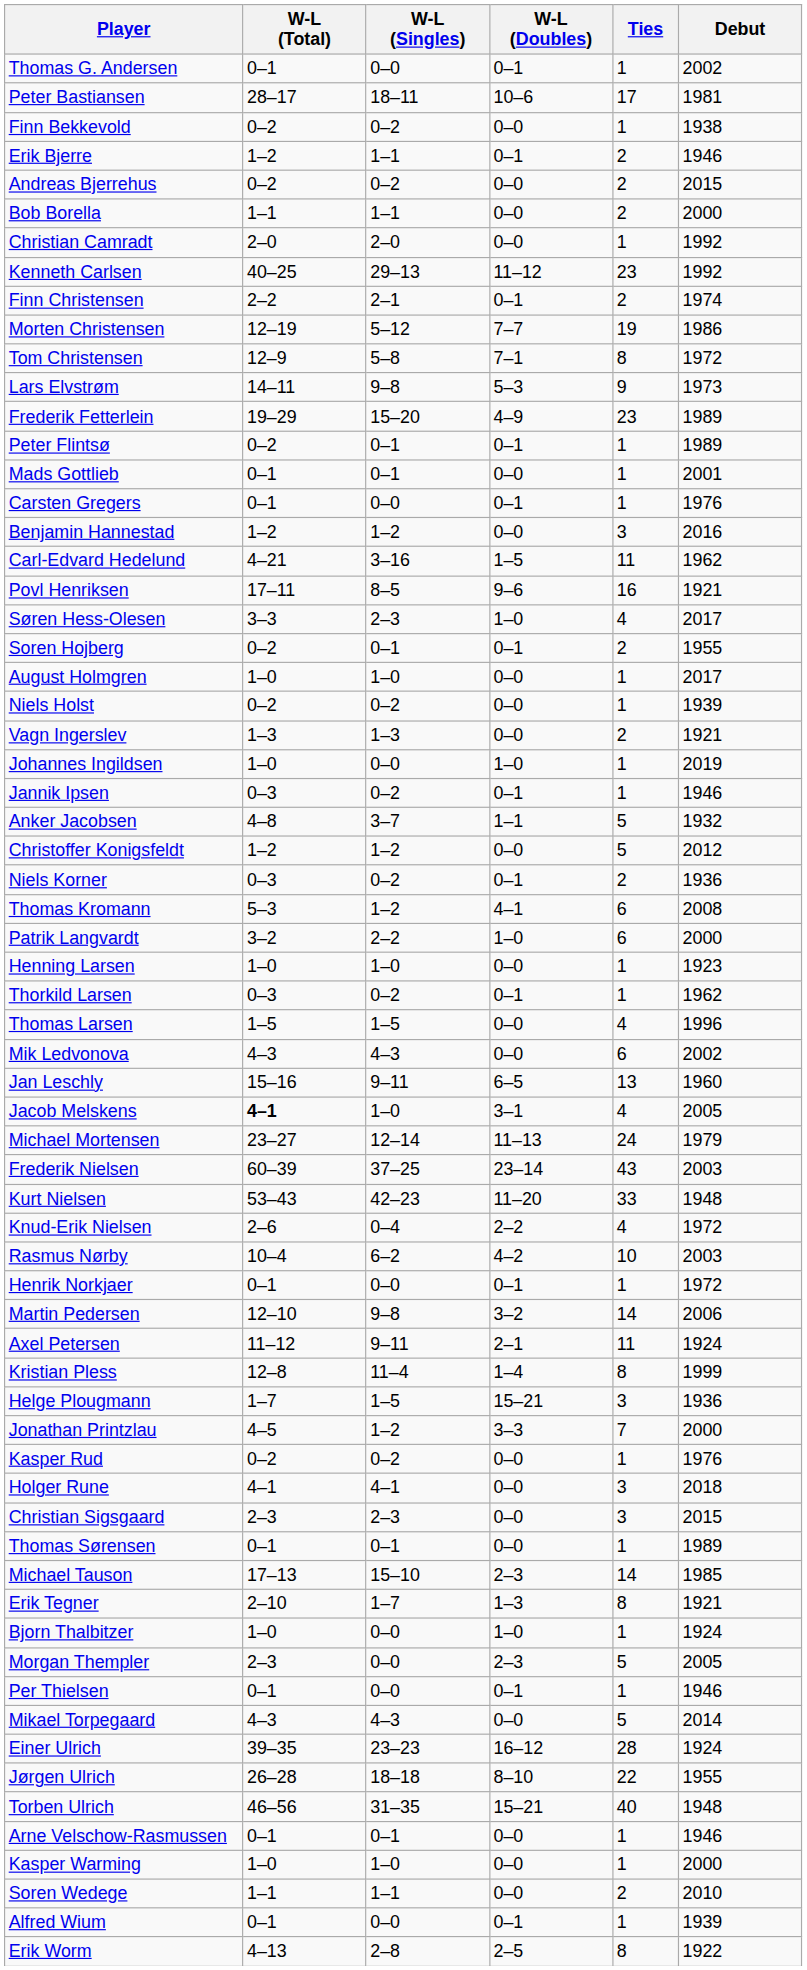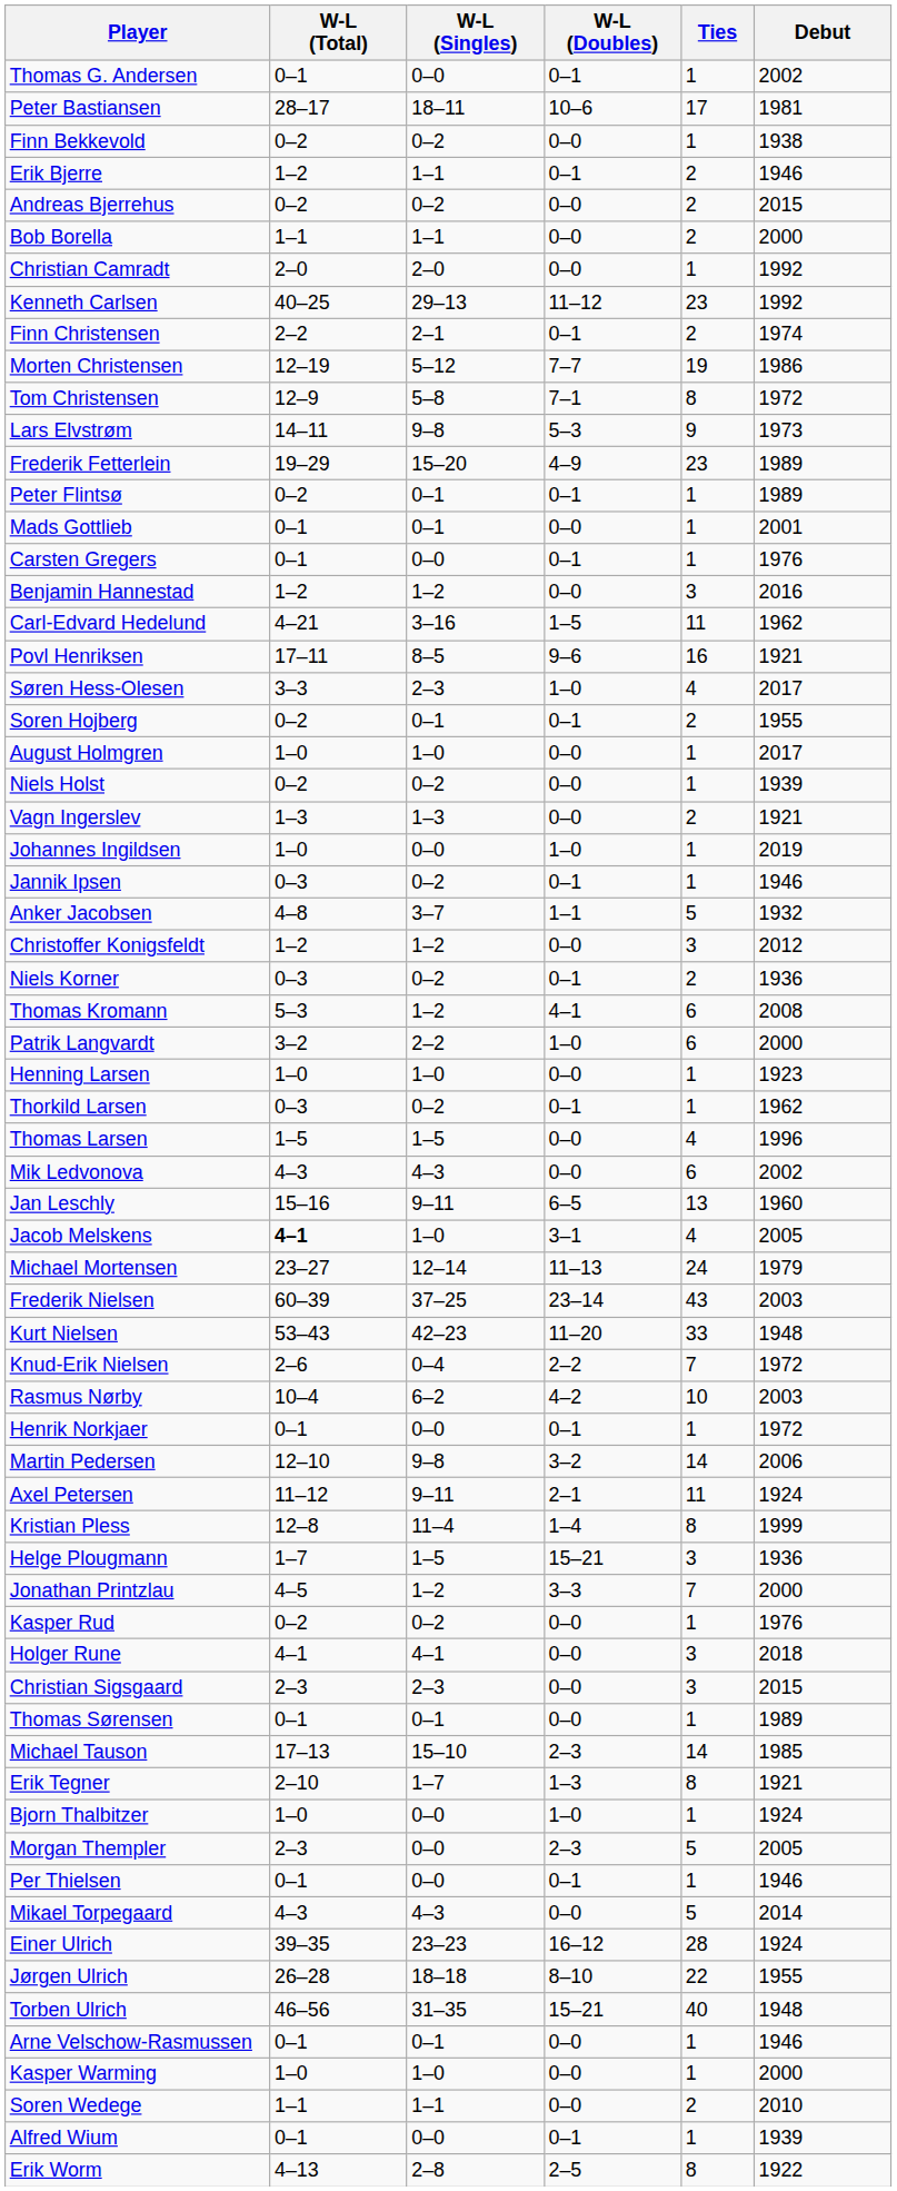 <table class="wikitable sortable" style=font-size:97%>
 <tr>
 <th width=200><a href='#'>Player</a></th>
 <th width=100>W-L<br>(Total)</th>
 <th width=100>W-L<br>(<a href='#'>Singles</a>)</th>
 <th width=100>W-L<br>(<a href='#'>Doubles</a>)</th>
 <th width=50><a href='#'>Ties</a></th>
 <th width=100>Debut</th>
 </tr>
 <tr>
 <td><a href='#'>Thomas G. Andersen</a></td>
 <td>0–1</td>
 <td>0–0</td>
 <td>0–1</td>
 <td>1</td>
 <td>2002</td>
 </tr>
 <tr>
 <td><a href='#'>Peter Bastiansen</a></td>
 <td>28–17</td>
 <td>18–11</td>
 <td>10–6</td>
 <td>17</td>
 <td>1981</td>
 </tr>
 <tr>
 <td><a href='#'>Finn Bekkevold</a></td>
 <td>0–2</td>
 <td>0–2</td>
 <td>0–0</td>
 <td>1</td>
 <td>1938</td>
 </tr>
 <tr>
 <td><a href='#'>Erik Bjerre</a></td>
 <td>1–2</td>
 <td>1–1</td>
 <td>0–1</td>
 <td>2</td>
 <td>1946</td>
 </tr>
 <tr>
 <td><a href='#'>Andreas Bjerrehus</a></td>
 <td>0–2</td>
 <td>0–2</td>
 <td>0–0</td>
 <td>2</td>
 <td>2015</td>
 </tr>
 <tr>
 <td><a href='#'>Bob Borella</a></td>
 <td>1–1</td>
 <td>1–1</td>
 <td>0–0</td>
 <td>2</td>
 <td>2000</td>
 </tr>
 <tr>
 <td><a href='#'>Christian Camradt</a></td>
 <td>2–0</td>
 <td>2–0</td>
 <td>0–0</td>
 <td>1</td>
 <td>1992</td>
 </tr>
 <tr>
 <td><a href='#'>Kenneth Carlsen</a></td>
 <td>40–25</td>
 <td>29–13</td>
 <td>11–12</td>
 <td>23</td>
 <td>1992</td>
 </tr>
 <tr>
 <td><a href='#'>Finn Christensen</a></td>
 <td>2–2</td>
 <td>2–1</td>
 <td>0–1</td>
 <td>2</td>
 <td>1974</td>
 </tr>
 <tr>
 <td><a href='#'>Morten Christensen</a></td>
 <td>12–19</td>
 <td>5–12</td>
 <td>7–7</td>
 <td>19</td>
 <td>1986</td>
 </tr>
 <tr>
 <td><a href='#'>Tom Christensen</a></td>
 <td>12–9</td>
 <td>5–8</td>
 <td>7–1</td>
 <td>8</td>
 <td>1972</td>
 </tr>
 <tr>
 <td><a href='#'>Lars Elvstrøm</a></td>
 <td>14–11</td>
 <td>9–8</td>
 <td>5–3</td>
 <td>9</td>
 <td>1973</td>
 </tr>
 <tr>
 <td><a href='#'>Frederik Fetterlein</a></td>
 <td>19–29</td>
 <td>15–20</td>
 <td>4–9</td>
 <td>23</td>
 <td>1989</td>
 </tr>
 <tr>
 <td><a href='#'>Peter Flintsø</a></td>
 <td>0–2</td>
 <td>0–1</td>
 <td>0–1</td>
 <td>1</td>
 <td>1989</td>
 </tr>
 <tr>
 <td><a href='#'>Mads Gottlieb</a></td>
 <td>0–1</td>
 <td>0–1</td>
 <td>0–0</td>
 <td>1</td>
 <td>2001</td>
 </tr>
 <tr>
 <td><a href='#'>Carsten Gregers</a></td>
 <td>0–1</td>
 <td>0–0</td>
 <td>0–1</td>
 <td>1</td>
 <td>1976</td>
 </tr>
 <tr>
 <td><a href='#'>Benjamin Hannestad</a></td>
 <td>1–2</td>
 <td>1–2</td>
 <td>0–0</td>
 <td>3</td>
 <td>2016</td>
 </tr>
 <tr>
 <td><a href='#'>Carl-Edvard Hedelund</a></td>
 <td>4–21</td>
 <td>3–16</td>
 <td>1–5</td>
 <td>11</td>
 <td>1962</td>
 </tr>
 <tr>
 <td><a href='#'>Povl Henriksen</a></td>
 <td>17–11</td>
 <td>8–5</td>
 <td>9–6</td>
 <td>16</td>
 <td>1921</td>
 </tr>
 <tr>
 <td><a href='#'>Søren Hess-Olesen</a></td>
 <td>3–3</td>
 <td>2–3</td>
 <td>1–0</td>
 <td>4</td>
 <td>2017</td>
 </tr>
 <tr>
 <td><a href='#'>Soren Hojberg</a></td>
 <td>0–2</td>
 <td>0–1</td>
 <td>0–1</td>
 <td>2</td>
 <td>1955</td>
 </tr>
 <tr>
 <td><a href='#'>August Holmgren</a></td>
 <td>1–0</td>
 <td>1–0</td>
 <td>0–0</td>
 <td>1</td>
 <td>2017</td>
 </tr>
 <tr>
 <td><a href='#'>Niels Holst</a></td>
 <td>0–2</td>
 <td>0–2</td>
 <td>0–0</td>
 <td>1</td>
 <td>1939</td>
 </tr>
 <tr>
 <td><a href='#'>Vagn Ingerslev</a></td>
 <td>1–3</td>
 <td>1–3</td>
 <td>0–0</td>
 <td>2</td>
 <td>1921</td>
 </tr>
 <tr>
 <td><a href='#'>Johannes Ingildsen</a></td>
 <td>1–0</td>
 <td>0–0</td>
 <td>1–0</td>
 <td>1</td>
 <td>2019</td>
 </tr>
 <tr>
 <td><a href='#'>Jannik Ipsen</a></td>
 <td>0–3</td>
 <td>0–2</td>
 <td>0–1</td>
 <td>1</td>
 <td>1946</td>
 </tr>
 <tr>
 <td><a href='#'>Anker Jacobsen</a></td>
 <td>4–8</td>
 <td>3–7</td>
 <td>1–1</td>
 <td>5</td>
 <td>1932</td>
 </tr>
 <tr>
 <td><a href='#'>Christoffer Konigsfeldt</a></td>
 <td>1–2</td>
 <td>1–2</td>
 <td>0–0</td>
-<td>5</td>
+<td>3</td>
 <td>2012</td>
 </tr>
 <tr>
 <td><a href='#'>Niels Korner</a></td>
 <td>0–3</td>
 <td>0–2</td>
 <td>0–1</td>
 <td>2</td>
 <td>1936</td>
 </tr>
 <tr>
 <td><a href='#'>Thomas Kromann</a></td>
 <td>5–3</td>
 <td>1–2</td>
 <td>4–1</td>
 <td>6</td>
 <td>2008</td>
 </tr>
 <tr>
 <td><a href='#'>Patrik Langvardt</a></td>
 <td>3–2</td>
 <td>2–2</td>
 <td>1–0</td>
 <td>6</td>
 <td>2000</td>
 </tr>
 <tr>
 <td><a href='#'>Henning Larsen</a></td>
 <td>1–0</td>
 <td>1–0</td>
 <td>0–0</td>
 <td>1</td>
 <td>1923</td>
 </tr>
 <tr>
 <td><a href='#'>Thorkild Larsen</a></td>
 <td>0–3</td>
 <td>0–2</td>
 <td>0–1</td>
 <td>1</td>
 <td>1962</td>
 </tr>
 <tr>
 <td><a href='#'>Thomas Larsen</a></td>
 <td>1–5</td>
 <td>1–5</td>
 <td>0–0</td>
 <td>4</td>
 <td>1996</td>
 </tr>
 <tr>
 <td><a href='#'>Mik Ledvonova</a></td>
 <td>4–3</td>
 <td>4–3</td>
 <td>0–0</td>
 <td>6</td>
 <td>2002</td>
 </tr>
 <tr>
 <td><a href='#'>Jan Leschly</a></td>
 <td>15–16</td>
 <td>9–11</td>
 <td>6–5</td>
 <td>13</td>
 <td>1960</td>
 </tr>
 <tr>
 <td><a href='#'>Jacob Melskens</a></td>
 <td><strong>4–1</strong></td>
 <td>1–0</td>
 <td>3–1</td>
 <td>4</td>
 <td>2005</td>
 </tr>
 <tr>
 <td><a href='#'>Michael Mortensen</a></td>
 <td>23–27</td>
 <td>12–14</td>
 <td>11–13</td>
 <td>24</td>
 <td>1979</td>
 </tr>
 <tr>
 <td><a href='#'>Frederik Nielsen</a></td>
 <td>60–39</td>
 <td>37–25</td>
 <td>23–14</td>
 <td>43</td>
 <td>2003</td>
 </tr>
 <tr>
 <td><a href='#'>Kurt Nielsen</a></td>
 <td>53–43</td>
 <td>42–23</td>
 <td>11–20</td>
 <td>33</td>
 <td>1948</td>
 </tr>
 <tr>
 <td><a href='#'>Knud-Erik Nielsen</a></td>
 <td>2–6</td>
 <td>0–4</td>
 <td>2–2</td>
-<td>4</td>
+<td>7</td>
 <td>1972</td>
 </tr>
 <tr>
 <td><a href='#'>Rasmus Nørby</a></td>
 <td>10–4</td>
 <td>6–2</td>
 <td>4–2</td>
 <td>10</td>
 <td>2003</td>
 </tr>
 <tr>
 <td><a href='#'>Henrik Norkjaer</a></td>
 <td>0–1</td>
 <td>0–0</td>
 <td>0–1</td>
 <td>1</td>
 <td>1972</td>
 </tr>
 <tr>
 <td><a href='#'>Martin Pedersen</a></td>
 <td>12–10</td>
 <td>9–8</td>
 <td>3–2</td>
 <td>14</td>
 <td>2006</td>
 </tr>
 <tr>
 <td><a href='#'>Axel Petersen</a></td>
 <td>11–12</td>
 <td>9–11</td>
 <td>2–1</td>
 <td>11</td>
 <td>1924</td>
 </tr>
 <tr>
 <td><a href='#'>Kristian Pless</a></td>
 <td>12–8</td>
 <td>11–4</td>
 <td>1–4</td>
 <td>8</td>
 <td>1999</td>
 </tr>
 <tr>
 <td><a href='#'>Helge Plougmann</a></td>
 <td>1–7</td>
 <td>1–5</td>
 <td>15–21</td>
 <td>3</td>
 <td>1936</td>
 </tr>
 <tr>
 <td><a href='#'>Jonathan Printzlau</a></td>
 <td>4–5</td>
 <td>1–2</td>
 <td>3–3</td>
 <td>7</td>
 <td>2000</td>
 </tr>
 <tr>
 <td><a href='#'>Kasper Rud</a></td>
 <td>0–2</td>
 <td>0–2</td>
 <td>0–0</td>
 <td>1</td>
 <td>1976</td>
 </tr>
 <tr>
 <td><a href='#'>Holger Rune</a></td>
 <td>4–1</td>
 <td>4–1</td>
 <td>0–0</td>
 <td>3</td>
 <td>2018</td>
 </tr>
 <tr>
 <td><a href='#'>Christian Sigsgaard</a></td>
 <td>2–3</td>
 <td>2–3</td>
 <td>0–0</td>
 <td>3</td>
 <td>2015</td>
 </tr>
 <tr>
 <td><a href='#'>Thomas Sørensen</a></td>
 <td>0–1</td>
 <td>0–1</td>
 <td>0–0</td>
 <td>1</td>
 <td>1989</td>
 </tr>
 <tr>
 <td><a href='#'>Michael Tauson</a></td>
 <td>17–13</td>
 <td>15–10</td>
 <td>2–3</td>
 <td>14</td>
 <td>1985</td>
 </tr>
 <tr>
 <td><a href='#'>Erik Tegner</a></td>
 <td>2–10</td>
 <td>1–7</td>
 <td>1–3</td>
 <td>8</td>
 <td>1921</td>
 </tr>
 <tr>
 <td><a href='#'>Bjorn Thalbitzer</a></td>
 <td>1–0</td>
 <td>0–0</td>
 <td>1–0</td>
 <td>1</td>
 <td>1924</td>
 </tr>
 <tr>
 <td><a href='#'>Morgan Thempler</a></td>
 <td>2–3</td>
 <td>0–0</td>
 <td>2–3</td>
 <td>5</td>
 <td>2005</td>
 </tr>
 <tr>
 <td><a href='#'>Per Thielsen</a></td>
 <td>0–1</td>
 <td>0–0</td>
 <td>0–1</td>
 <td>1</td>
 <td>1946</td>
 </tr>
 <tr>
 <td><a href='#'>Mikael Torpegaard</a></td>
 <td>4–3</td>
 <td>4–3</td>
 <td>0–0</td>
 <td>5</td>
 <td>2014</td>
 </tr>
 <tr>
 <td><a href='#'>Einer Ulrich</a></td>
 <td>39–35</td>
 <td>23–23</td>
 <td>16–12</td>
 <td>28</td>
 <td>1924</td>
 </tr>
 <tr>
 <td><a href='#'>Jørgen Ulrich</a></td>
 <td>26–28</td>
 <td>18–18</td>
 <td>8–10</td>
 <td>22</td>
 <td>1955</td>
 </tr>
 <tr>
 <td><a href='#'>Torben Ulrich</a></td>
 <td>46–56</td>
 <td>31–35</td>
 <td>15–21</td>
 <td>40</td>
 <td>1948</td>
 </tr>
 <tr>
 <td><a href='#'>Arne Velschow-Rasmussen</a></td>
 <td>0–1</td>
 <td>0–1</td>
 <td>0–0</td>
 <td>1</td>
 <td>1946</td>
 </tr>
 <tr>
 <td><a href='#'>Kasper Warming</a></td>
 <td>1–0</td>
 <td>1–0</td>
 <td>0–0</td>
 <td>1</td>
 <td>2000</td>
 </tr>
 <tr>
 <td><a href='#'>Soren Wedege</a></td>
 <td>1–1</td>
 <td>1–1</td>
 <td>0–0</td>
 <td>2</td>
 <td>2010</td>
 </tr>
 <tr>
 <td><a href='#'>Alfred Wium</a></td>
 <td>0–1</td>
 <td>0–0</td>
 <td>0–1</td>
 <td>1</td>
 <td>1939</td>
 </tr>
 <tr>
 <td><a href='#'>Erik Worm</a></td>
 <td>4–13</td>
 <td>2–8</td>
 <td>2–5</td>
 <td>8</td>
 <td>1922</td>
 </tr>
 <tr>
 </tr>
 </table>
